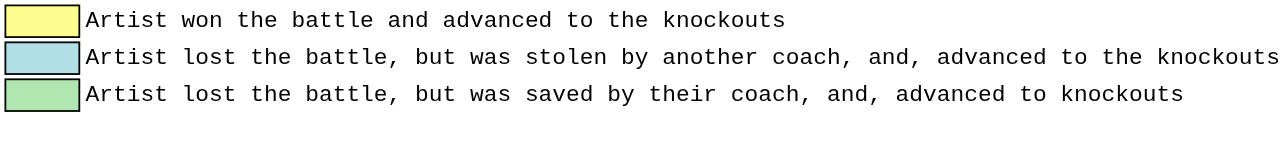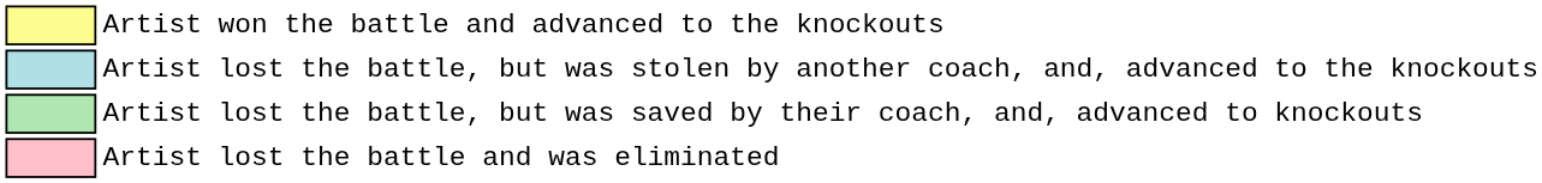 <table class="toccolours" style="font-size: 100%">
 <tr>
 <td style="background:#fdfc8f; border:1px solid black">     </td>
 <td>Artist won the battle and advanced to the knockouts</td>
 </tr>
 <tr>
 <td style="background:#b0e0e6; border:1px solid black">     </td>
 <td>Artist lost the battle, but was stolen by another coach, and, advanced to the knockouts</td>
 </tr>
 <tr>
 <td style="background:#b0e6b0; border:1px solid black">     </td>
 <td>Artist lost the battle, but was saved by their coach, and, advanced to knockouts</td>
 </tr>
+<tr>
+<td style="background:pink; border:1px solid black">     </td>
+<td>Artist lost the battle and was eliminated</td>
+</tr>
 </table>
